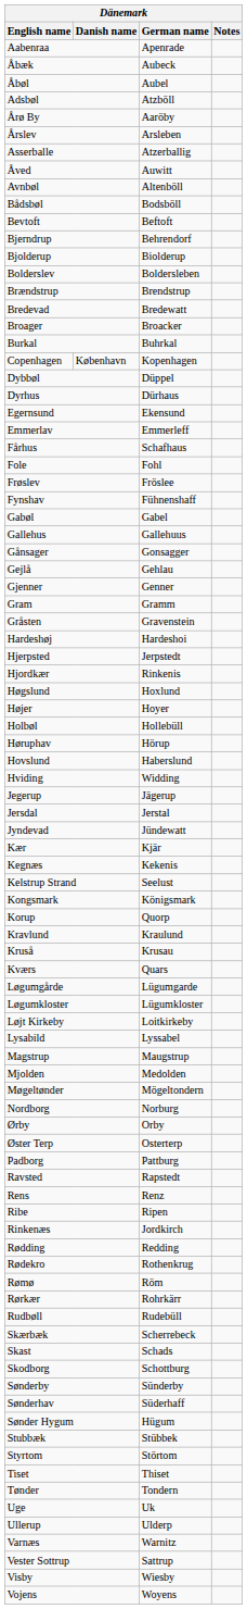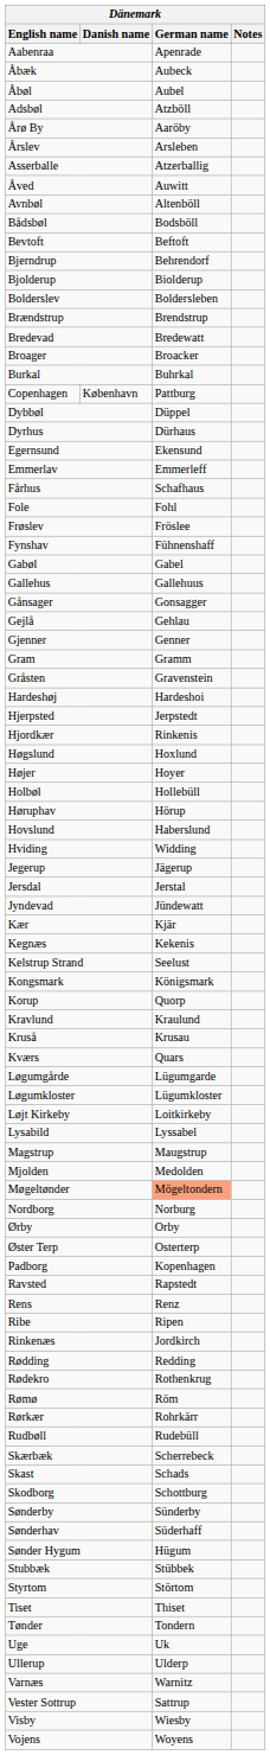 <table class="wikitable sortable">
 <tr>
 <th colspan="4"> <em>Dänemark</em></th>
 </tr>
 <tr>
 <th>English name</th>
 <th>Danish name</th>
 <th>German name</th>
 <th>Notes</th>
 </tr>
 <tr>
 <td colspan="2">Aabenraa</td>
 <td>Apenrade</td>
 <td></td>
 </tr>
 <tr>
 <td colspan="2">Åbæk</td>
 <td>Aubeck</td>
 <td></td>
 </tr>
 <tr>
 <td colspan="2">Åbøl</td>
 <td>Aubel</td>
 <td></td>
 </tr>
 <tr>
 <td colspan="2">Adsbøl</td>
 <td>Atzböll</td>
 <td></td>
 </tr>
 <tr>
 <td colspan="2">Årø By</td>
 <td>Aaröby</td>
 <td></td>
 </tr>
 <tr>
 <td colspan="2">Årslev</td>
 <td>Arsleben</td>
 <td></td>
 </tr>
 <tr>
 <td colspan="2">Asserballe</td>
 <td>Atzerballig</td>
 <td></td>
 </tr>
 <tr>
 <td colspan="2">Åved</td>
 <td>Auwitt</td>
 <td></td>
 </tr>
 <tr>
 <td colspan="2">Avnbøl</td>
 <td>Altenböll</td>
 <td></td>
 </tr>
 <tr>
 <td colspan="2">Bådsbøl</td>
 <td>Bodsböll</td>
 <td></td>
 </tr>
 <tr>
 <td colspan="2">Bevtoft</td>
 <td>Beftoft</td>
 <td></td>
 </tr>
 <tr>
 <td colspan="2">Bjerndrup</td>
 <td>Behrendorf</td>
 <td></td>
 </tr>
 <tr>
 <td colspan="2">Bjolderup</td>
 <td>Biolderup</td>
 <td></td>
 </tr>
 <tr>
 <td colspan="2">Bolderslev</td>
 <td>Boldersleben</td>
 <td></td>
 </tr>
 <tr>
 <td colspan="2">Brændstrup</td>
 <td>Brendstrup</td>
 <td></td>
 </tr>
 <tr>
 <td colspan="2">Bredevad</td>
 <td>Bredewatt</td>
 <td></td>
 </tr>
 <tr>
 <td colspan="2">Broager</td>
 <td>Broacker</td>
 <td></td>
 </tr>
 <tr>
 <td colspan="2">Burkal</td>
 <td>Buhrkal</td>
 <td></td>
 </tr>
 <tr>
 <td>Copenhagen</td>
 <td>København</td>
-<td>Kopenhagen</td>
+<td>Pattburg</td>
 <td></td>
 </tr>
 <tr>
 <td colspan="2">Dybbøl</td>
 <td>Düppel</td>
 <td></td>
 </tr>
 <tr>
 <td colspan="2">Dyrhus</td>
 <td>Dürhaus</td>
 <td></td>
 </tr>
 <tr>
 <td colspan="2">Egernsund</td>
 <td>Ekensund</td>
 <td></td>
 </tr>
 <tr>
 <td colspan="2">Emmerlav</td>
 <td>Emmerleff</td>
 <td></td>
 </tr>
 <tr>
 <td colspan="2">Fårhus</td>
 <td>Schafhaus</td>
 <td></td>
 </tr>
 <tr>
 <td colspan="2">Fole</td>
 <td>Fohl</td>
 <td></td>
 </tr>
 <tr>
 <td colspan="2">Frøslev</td>
 <td>Fröslee</td>
 <td></td>
 </tr>
 <tr>
 <td colspan="2">Fynshav</td>
 <td>Fühnenshaff</td>
 <td></td>
 </tr>
 <tr>
 <td colspan="2">Gabøl</td>
 <td>Gabel</td>
 <td></td>
 </tr>
 <tr>
 <td colspan="2">Gallehus</td>
 <td>Gallehuus</td>
 <td></td>
 </tr>
 <tr>
 <td colspan="2">Gånsager</td>
 <td>Gonsagger</td>
 <td></td>
 </tr>
 <tr>
 <td colspan="2">Gejlå</td>
 <td>Gehlau</td>
 <td></td>
 </tr>
 <tr>
 <td colspan="2">Gjenner</td>
 <td>Genner</td>
 <td></td>
 </tr>
 <tr>
 <td colspan="2">Gram</td>
 <td>Gramm</td>
 <td></td>
 </tr>
 <tr>
 <td colspan="2">Gråsten</td>
 <td>Gravenstein</td>
 <td></td>
 </tr>
 <tr>
 <td colspan="2">Hardeshøj</td>
 <td>Hardeshoi</td>
 <td></td>
 </tr>
 <tr>
 <td colspan="2">Hjerpsted</td>
 <td>Jerpstedt</td>
 <td></td>
 </tr>
 <tr>
 <td colspan="2">Hjordkær</td>
 <td>Rinkenis</td>
 <td></td>
 </tr>
 <tr>
 <td colspan="2">Høgslund</td>
 <td>Hoxlund</td>
 <td></td>
 </tr>
 <tr>
 <td colspan="2">Højer</td>
 <td>Hoyer</td>
 <td></td>
 </tr>
 <tr>
 <td colspan="2">Holbøl</td>
 <td>Hollebüll</td>
 <td></td>
 </tr>
 <tr>
 <td colspan="2">Høruphav</td>
 <td>Hörup</td>
 <td></td>
 </tr>
 <tr>
 <td colspan="2">Hovslund</td>
 <td>Haberslund</td>
 <td></td>
 </tr>
 <tr>
 <td colspan="2">Hviding</td>
 <td>Widding</td>
 <td></td>
 </tr>
 <tr>
 <td colspan="2">Jegerup</td>
 <td>Jägerup</td>
 <td></td>
 </tr>
 <tr>
 <td colspan="2">Jersdal</td>
 <td>Jerstal</td>
 <td></td>
 </tr>
 <tr>
 <td colspan="2">Jyndevad</td>
 <td>Jündewatt</td>
 <td></td>
 </tr>
 <tr>
 <td colspan="2">Kær</td>
 <td>Kjär</td>
 <td></td>
 </tr>
 <tr>
 <td colspan="2">Kegnæs</td>
 <td>Kekenis</td>
 <td></td>
 </tr>
 <tr>
 <td colspan="2">Kelstrup Strand</td>
 <td>Seelust</td>
 <td></td>
 </tr>
 <tr>
 <td colspan="2">Kongsmark</td>
 <td>Königsmark</td>
 <td></td>
 </tr>
 <tr>
 <td colspan="2">Korup</td>
 <td>Quorp</td>
 <td></td>
 </tr>
 <tr>
 <td colspan="2">Kravlund</td>
 <td>Kraulund</td>
 <td></td>
 </tr>
 <tr>
 <td colspan="2">Kruså</td>
 <td>Krusau</td>
 <td></td>
 </tr>
 <tr>
 <td colspan="2">Kværs</td>
 <td>Quars</td>
 <td></td>
 </tr>
 <tr>
 <td colspan="2">Løgumgårde</td>
 <td>Lügumgarde</td>
 <td></td>
 </tr>
 <tr>
 <td colspan="2">Løgumkloster</td>
 <td>Lügumkloster</td>
 <td></td>
 </tr>
 <tr>
 <td colspan="2">Løjt Kirkeby</td>
 <td>Loitkirkeby</td>
 <td></td>
 </tr>
 <tr>
 <td colspan="2">Lysabild</td>
 <td>Lyssabel</td>
 <td></td>
 </tr>
 <tr>
 <td colspan="2">Magstrup</td>
 <td>Maugstrup</td>
 <td></td>
 </tr>
 <tr>
 <td colspan="2">Mjolden</td>
 <td>Medolden</td>
 <td></td>
 </tr>
 <tr>
 <td colspan="2">Møgeltønder</td>
-<td>Mögeltondern</td>
+<td style="background: lightsalmon;">Mögeltondern</td>
 <td></td>
 </tr>
 <tr>
 <td colspan="2">Nordborg</td>
 <td>Norburg</td>
 <td></td>
 </tr>
 <tr>
 <td colspan="2">Ørby</td>
 <td>Orby</td>
 <td></td>
 </tr>
 <tr>
 <td colspan="2">Øster Terp</td>
 <td>Osterterp</td>
 <td></td>
 </tr>
 <tr>
 <td colspan="2">Padborg</td>
-<td>Pattburg</td>
+<td>Kopenhagen</td>
 <td></td>
 </tr>
 <tr>
 <td colspan="2">Ravsted</td>
 <td>Rapstedt</td>
 <td></td>
 </tr>
 <tr>
 <td colspan="2">Rens</td>
 <td>Renz</td>
 <td></td>
 </tr>
 <tr>
 <td colspan="2">Ribe</td>
 <td>Ripen</td>
 <td></td>
 </tr>
 <tr>
 <td colspan="2">Rinkenæs</td>
 <td>Jordkirch</td>
 <td></td>
 </tr>
 <tr>
 <td colspan="2">Rødding</td>
 <td>Redding</td>
 <td></td>
 </tr>
 <tr>
 <td colspan="2">Rødekro</td>
 <td>Rothenkrug</td>
 <td></td>
 </tr>
 <tr>
 <td colspan="2">Rømø</td>
 <td>Röm</td>
 <td></td>
 </tr>
 <tr>
 <td colspan="2">Rørkær</td>
 <td>Rohrkärr</td>
 <td></td>
 </tr>
 <tr>
 <td colspan="2">Rudbøll</td>
 <td>Rudebüll</td>
 <td></td>
 </tr>
 <tr>
 <td colspan="2">Skærbæk</td>
 <td>Scherrebeck</td>
 <td></td>
 </tr>
 <tr>
 <td colspan="2">Skast</td>
 <td>Schads</td>
 <td></td>
 </tr>
 <tr>
 <td colspan="2">Skodborg</td>
 <td>Schottburg</td>
 <td></td>
 </tr>
 <tr>
 <td colspan="2">Sønderby</td>
 <td>Sünderby</td>
 <td></td>
 </tr>
 <tr>
 <td colspan="2">Sønderhav</td>
 <td>Süderhaff</td>
 <td></td>
 </tr>
 <tr>
 <td colspan="2">Sønder Hygum</td>
 <td>Hügum</td>
 <td></td>
 </tr>
 <tr>
 <td colspan="2">Stubbæk</td>
 <td>Stübbek</td>
 <td></td>
 </tr>
 <tr>
 <td colspan="2">Styrtom</td>
 <td>Störtom</td>
 <td></td>
 </tr>
 <tr>
 <td colspan="2">Tiset</td>
 <td>Thiset</td>
 <td></td>
 </tr>
 <tr>
 <td colspan="2">Tønder</td>
 <td>Tondern</td>
 <td></td>
 </tr>
 <tr>
 <td colspan="2">Uge</td>
 <td>Uk</td>
 <td></td>
 </tr>
 <tr>
 <td colspan="2">Ullerup</td>
 <td>Ulderp</td>
 <td></td>
 </tr>
 <tr>
 <td colspan="2">Varnæs</td>
 <td>Warnitz</td>
 <td></td>
 </tr>
 <tr>
 <td colspan="2">Vester Sottrup</td>
 <td>Sattrup</td>
 <td></td>
 </tr>
 <tr>
 <td colspan="2">Visby</td>
 <td>Wiesby</td>
 <td></td>
 </tr>
 <tr>
 <td colspan="2">Vojens</td>
 <td>Woyens</td>
 <td></td>
 </tr>
 </table>
